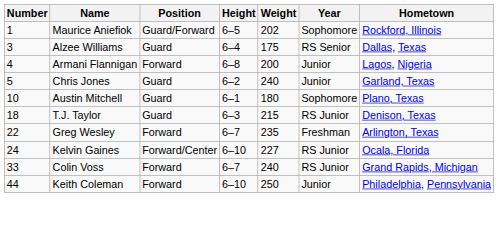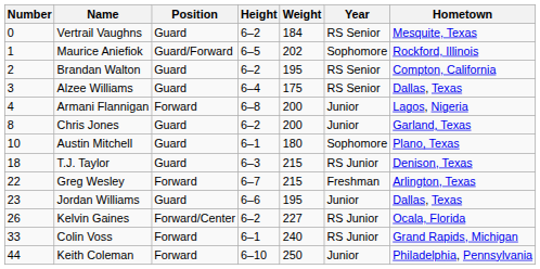 <table class="wikitable sortable" style="font-size: 95%;">
 <tr>
 <th>Number</th>
 <th>Name</th>
 <th>Position</th>
 <th>Height</th>
 <th>Weight</th>
 <th>Year</th>
 <th>Hometown</th>
 </tr>
 <tr>
+<td>0</td>
+<td>Vertrail Vaughns</td>
+<td>Guard</td>
+<td>6–2</td>
+<td>184</td>
+<td>RS Senior</td>
+<td><a href='#'>Mesquite, Texas</a></td>
+</tr>
+<tr>
 <td>1</td>
 <td>Maurice Aniefiok</td>
 <td>Guard/Forward</td>
 <td>6–5</td>
 <td>202</td>
 <td>Sophomore</td>
 <td><a href='#'>Rockford, Illinois</a></td>
+</tr>
+<tr>
+<td>2</td>
+<td>Brandan Walton</td>
+<td>Guard</td>
+<td>6–2</td>
+<td>195</td>
+<td>RS Senior</td>
+<td><a href='#'>Compton, California</a></td>
 </tr>
 <tr>
 <td>3</td>
 <td>Alzee Williams</td>
 <td>Guard</td>
 <td>6–4</td>
 <td>175</td>
 <td>RS Senior</td>
 <td><a href='#'>Dallas</a>, <a href='#'>Texas</a></td>
 </tr>
 <tr>
 <td>4</td>
 <td>Armani Flannigan</td>
 <td>Forward</td>
 <td>6–8</td>
 <td>200</td>
 <td>Junior</td>
 <td><a href='#'>Lagos</a>, <a href='#'>Nigeria</a></td>
 </tr>
 <tr>
-<td>5</td>
+<td>8</td>
 <td>Chris Jones</td>
 <td>Guard</td>
 <td>6–2</td>
-<td>240</td>
+<td>200</td>
 <td>Junior</td>
 <td><a href='#'>Garland, Texas</a></td>
 </tr>
 <tr>
 <td>10</td>
 <td>Austin Mitchell</td>
 <td>Guard</td>
 <td>6–1</td>
 <td>180</td>
 <td>Sophomore</td>
 <td><a href='#'>Plano, Texas</a></td>
 </tr>
 <tr>
 <td>18</td>
 <td>T.J. Taylor</td>
 <td>Guard</td>
 <td>6–3</td>
 <td>215</td>
 <td>RS Junior</td>
 <td><a href='#'>Denison, Texas</a></td>
 </tr>
 <tr>
 <td>22</td>
 <td>Greg Wesley</td>
 <td>Forward</td>
 <td>6–7</td>
-<td>235</td>
+<td>215</td>
 <td>Freshman</td>
 <td><a href='#'>Arlington, Texas</a></td>
 </tr>
 <tr>
-<td>24</td>
+<td>23</td>
+<td>Jordan Williams</td>
+<td>Guard</td>
+<td>6–6</td>
+<td>195</td>
+<td>Junior</td>
+<td><a href='#'>Dallas</a>, <a href='#'>Texas</a></td>
+</tr>
+<tr>
+<td>26</td>
 <td>Kelvin Gaines</td>
 <td>Forward/Center</td>
-<td>6–10</td>
+<td>6–2</td>
 <td>227</td>
 <td>RS Junior</td>
 <td><a href='#'>Ocala, Florida</a></td>
 </tr>
 <tr>
 <td>33</td>
 <td>Colin Voss</td>
 <td>Forward</td>
-<td>6–7</td>
+<td>6–1</td>
 <td>240</td>
 <td>RS Junior</td>
 <td><a href='#'>Grand Rapids, Michigan</a></td>
 </tr>
 <tr>
 <td>44</td>
 <td>Keith Coleman</td>
 <td>Forward</td>
 <td>6–10</td>
 <td>250</td>
 <td>Junior</td>
 <td><a href='#'>Philadelphia</a>, <a href='#'>Pennsylvania</a></td>
 </tr>
 </table>
